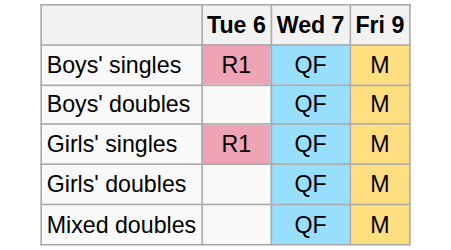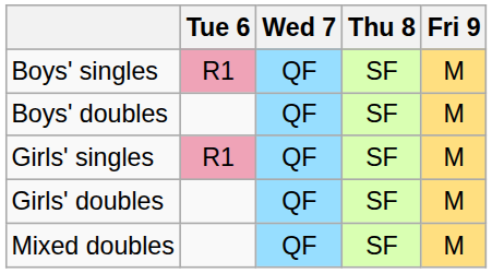 <table class="wikitable" style="margin:0.5em auto; font-size:90%; line-height:1.25em; text-align:center;">
 <tr>
 <th></th>
 <th>Tue 6</th>
 <th>Wed 7</th>
+<th>Thu 8</th>
 <th>Fri 9</th>
 </tr>
 <tr>
 <td align=left>Boys' singles</td>
 <td style="background-color:#EFA3B7;">R1</td>
 <td style="background-color:#97DEFF;">QF</td>
+<td style="background-color:#D9FFB2;">SF</td>
 <td style="background-color:#FFDF80;">M</td>
 </tr>
 <tr>
 <td align=left>Boys' doubles</td>
 <td></td>
 <td style="background-color:#97DEFF;">QF</td>
+<td style="background-color:#D9FFB2;">SF</td>
 <td style="background-color:#FFDF80;">M</td>
 </tr>
 <tr>
 <td align=left>Girls' singles</td>
 <td style="background-color:#EFA3B7;">R1</td>
 <td style="background-color:#97DEFF;">QF</td>
+<td style="background-color:#D9FFB2;">SF</td>
 <td style="background-color:#FFDF80;">M</td>
 </tr>
 <tr>
 <td align=left>Girls' doubles</td>
 <td></td>
 <td style="background-color:#97DEFF;">QF</td>
+<td style="background-color:#D9FFB2;">SF</td>
 <td style="background-color:#FFDF80;">M</td>
 </tr>
 <tr>
 <td align=left>Mixed doubles</td>
 <td></td>
 <td style="background-color:#97DEFF;">QF</td>
+<td style="background-color:#D9FFB2;">SF</td>
 <td style="background-color:#FFDF80;">M</td>
 </tr>
 </table>
